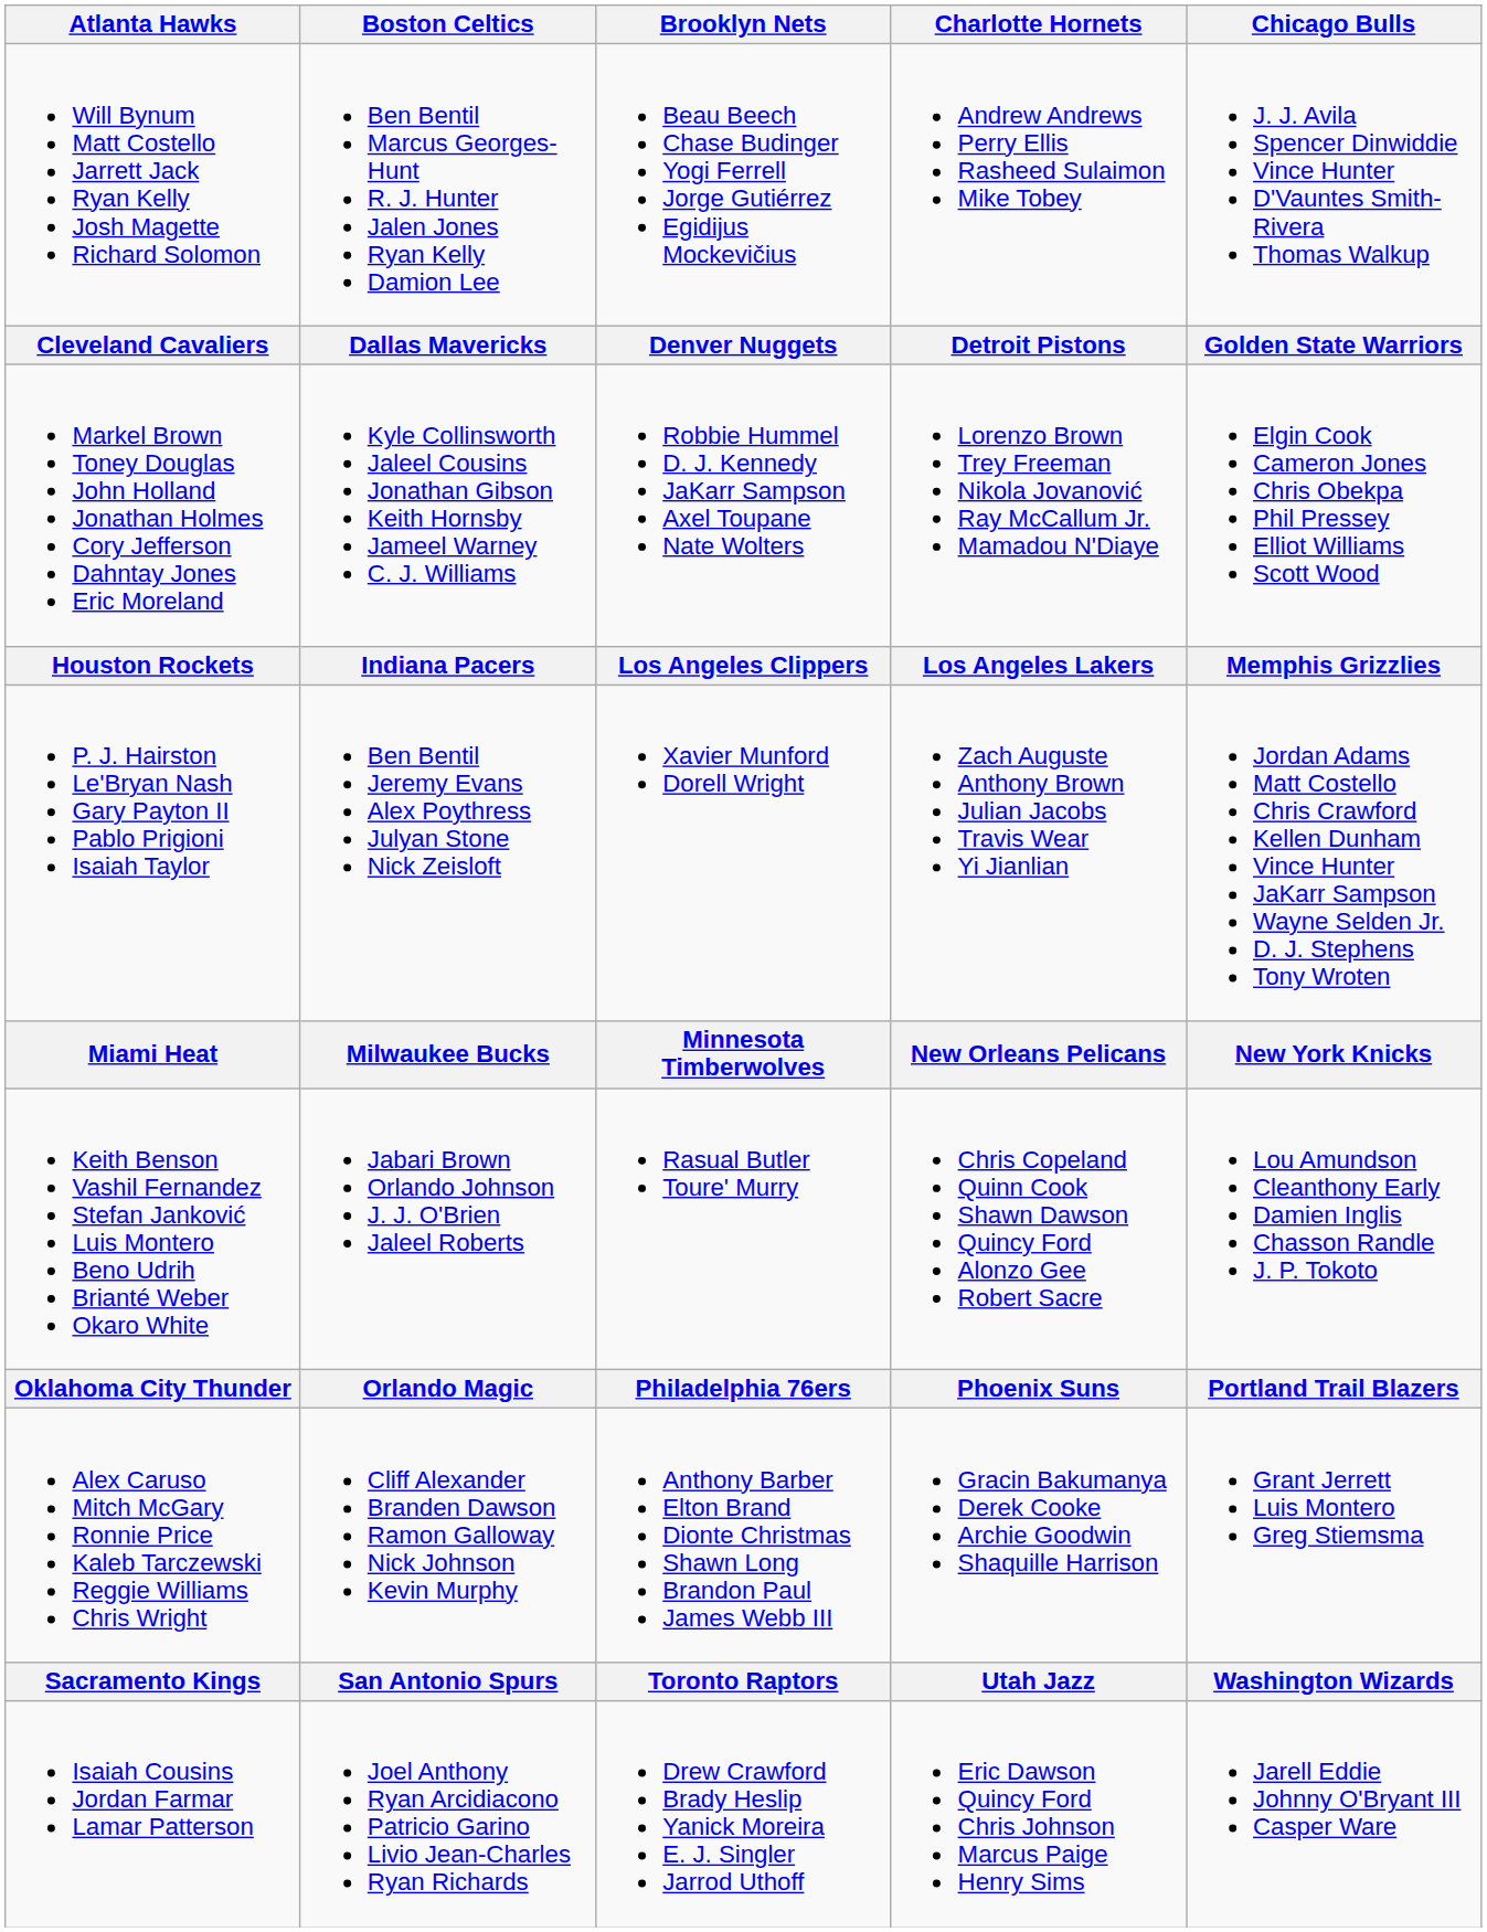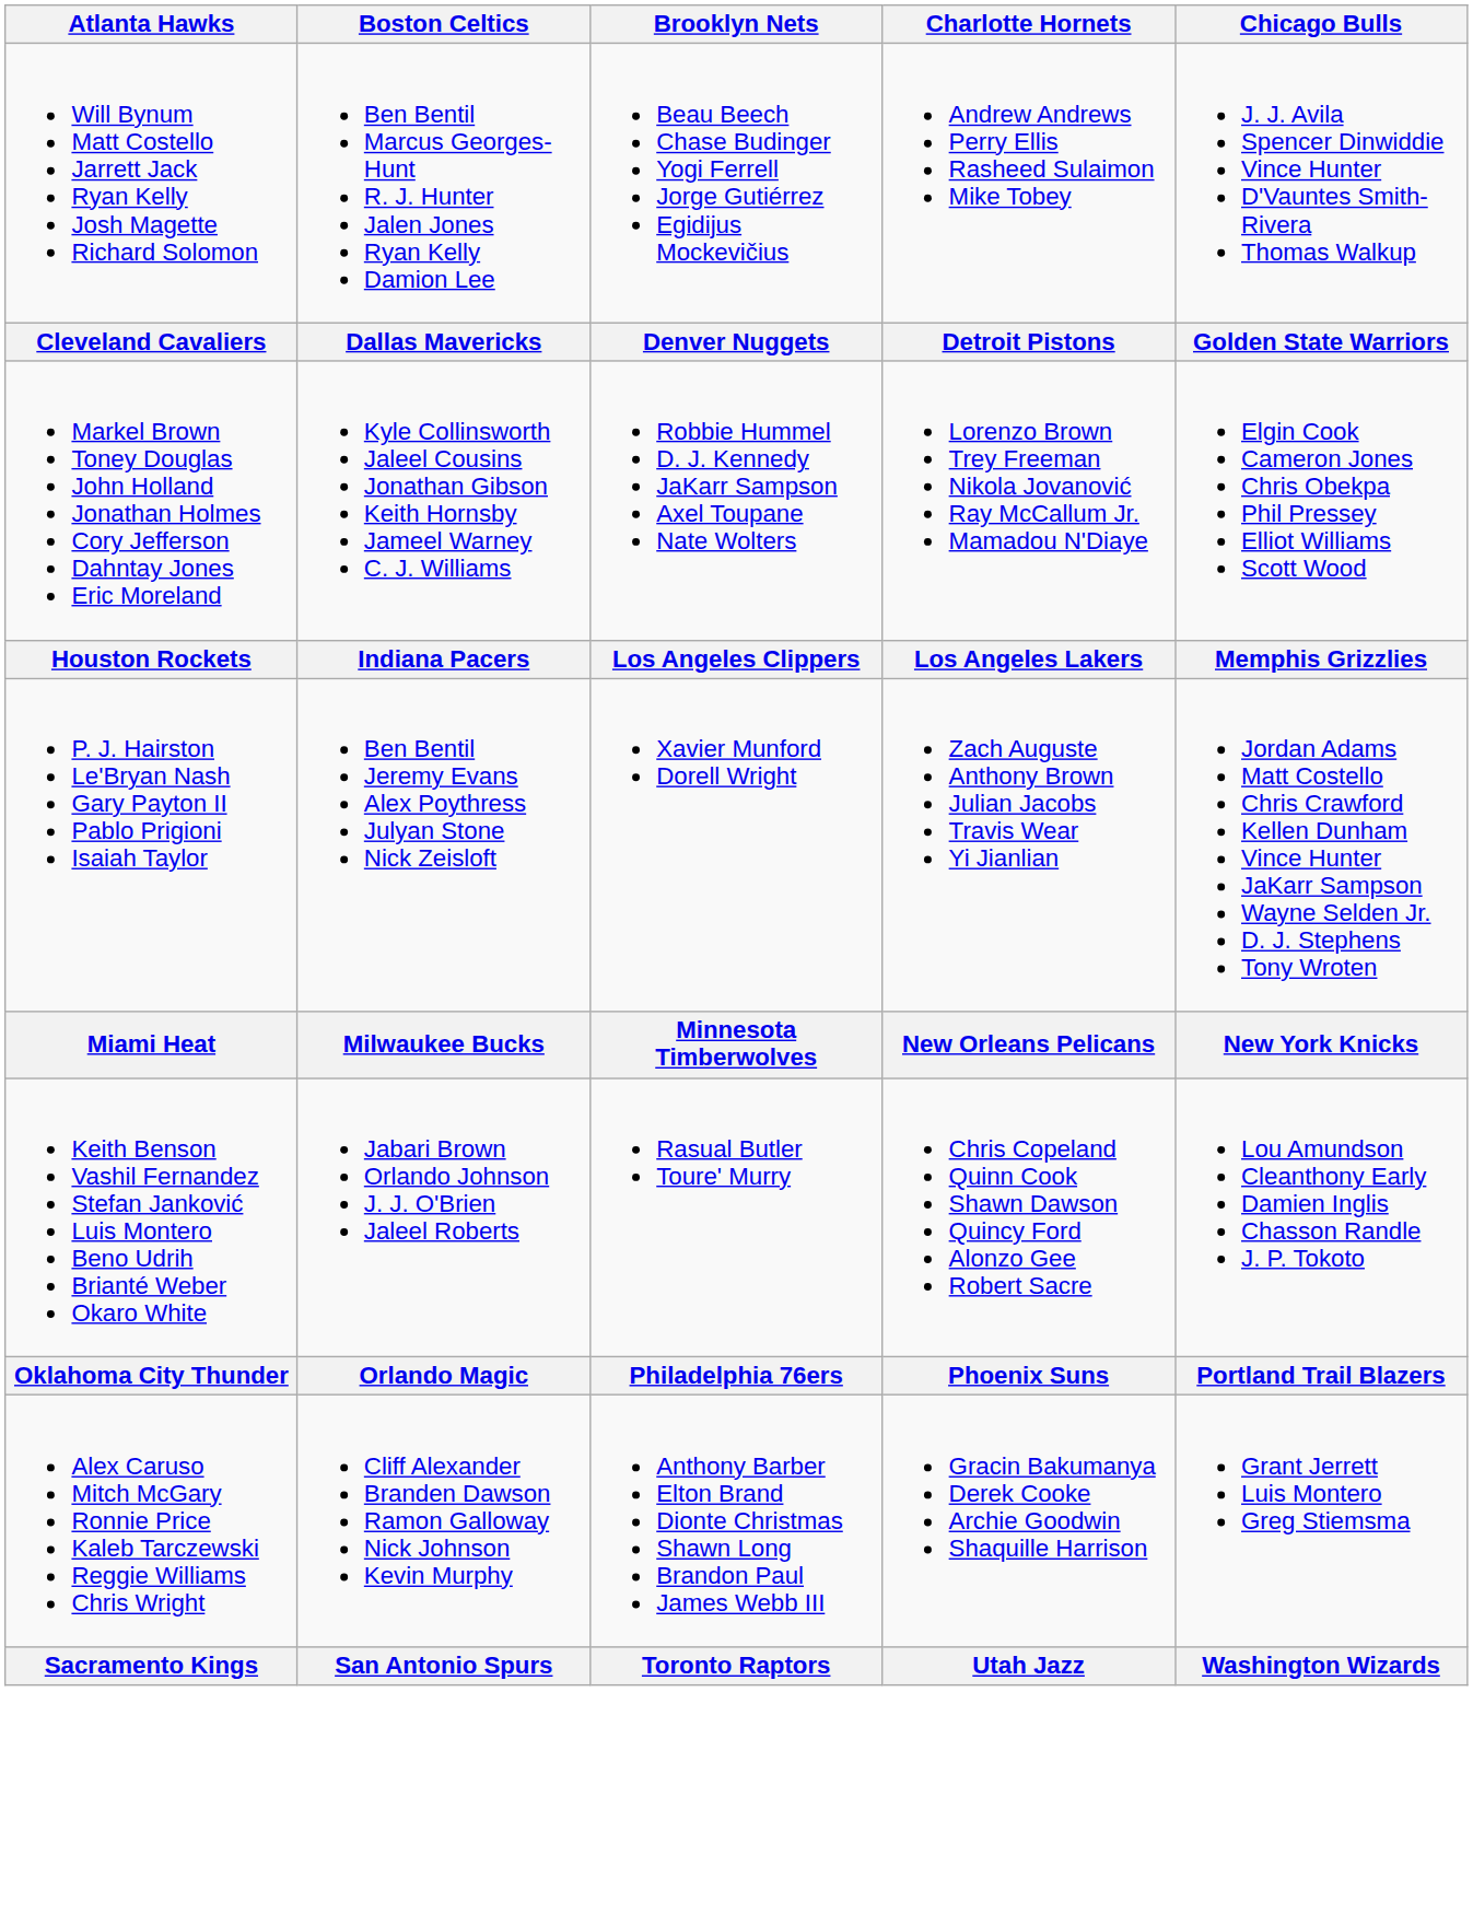 <table class="wikitable">
 <tr>
 <th style="width:185px"><a href='#'>Atlanta Hawks</a></th>
 <th style="width:185px"><a href='#'>Boston Celtics</a></th>
 <th style="width:185px"><a href='#'>Brooklyn Nets</a></th>
 <th style="width:185px"><a href='#'>Charlotte Hornets</a></th>
 <th style="width:185px"><a href='#'>Chicago Bulls</a></th>
 </tr>
 <tr>
 <td valign=top><br><ul><li><a href='#'>Will Bynum</a></li><li><a href='#'>Matt Costello</a></li><li><a href='#'>Jarrett Jack</a></li><li><a href='#'>Ryan Kelly</a></li><li><a href='#'>Josh Magette</a></li><li><a href='#'>Richard Solomon</a></li></ul></td>
 <td valign=top><br><ul><li><a href='#'>Ben Bentil</a></li><li><a href='#'>Marcus Georges-Hunt</a></li><li><a href='#'>R. J. Hunter</a></li><li><a href='#'>Jalen Jones</a></li><li><a href='#'>Ryan Kelly</a></li><li><a href='#'>Damion Lee</a></li></ul></td>
 <td valign=top><br><ul><li><a href='#'>Beau Beech</a></li><li><a href='#'>Chase Budinger</a></li><li><a href='#'>Yogi Ferrell</a></li><li><a href='#'>Jorge Gutiérrez</a></li><li><a href='#'>Egidijus Mockevičius</a></li></ul></td>
 <td valign=top><br><ul><li><a href='#'>Andrew Andrews</a></li><li><a href='#'>Perry Ellis</a></li><li><a href='#'>Rasheed Sulaimon</a></li><li><a href='#'>Mike Tobey</a></li></ul></td>
 <td valign=top><br><ul><li><a href='#'>J. J. Avila</a></li><li><a href='#'>Spencer Dinwiddie</a></li><li><a href='#'>Vince Hunter</a></li><li><a href='#'>D'Vauntes Smith-Rivera</a></li><li><a href='#'>Thomas Walkup</a></li></ul></td>
 </tr>
 <tr>
 <th style="width:150px"><a href='#'>Cleveland Cavaliers</a></th>
 <th style="width:150px"><a href='#'>Dallas Mavericks</a></th>
 <th style="width:160px"><a href='#'>Denver Nuggets</a></th>
 <th style="width:150px"><a href='#'>Detroit Pistons</a></th>
 <th style="width:150px"><a href='#'>Golden State Warriors</a></th>
 </tr>
 <tr>
 <td valign=top><br><ul><li><a href='#'>Markel Brown</a></li><li><a href='#'>Toney Douglas</a></li><li><a href='#'>John Holland</a></li><li><a href='#'>Jonathan Holmes</a></li><li><a href='#'>Cory Jefferson</a></li><li><a href='#'>Dahntay Jones</a></li><li><a href='#'>Eric Moreland</a></li></ul></td>
 <td valign=top><br><ul><li><a href='#'>Kyle Collinsworth</a></li><li><a href='#'>Jaleel Cousins</a></li><li><a href='#'>Jonathan Gibson</a></li><li><a href='#'>Keith Hornsby</a></li><li><a href='#'>Jameel Warney</a></li><li><a href='#'>C. J. Williams</a></li></ul></td>
 <td valign=top><br><ul><li><a href='#'>Robbie Hummel</a></li><li><a href='#'>D. J. Kennedy</a></li><li><a href='#'>JaKarr Sampson</a></li><li><a href='#'>Axel Toupane</a></li><li><a href='#'>Nate Wolters</a></li></ul></td>
 <td valign=top><br><ul><li><a href='#'>Lorenzo Brown</a></li><li><a href='#'>Trey Freeman</a></li><li><a href='#'>Nikola Jovanović</a></li><li><a href='#'>Ray McCallum Jr.</a></li><li><a href='#'>Mamadou N'Diaye</a></li></ul></td>
 <td valign=top><br><ul><li><a href='#'>Elgin Cook</a></li><li><a href='#'>Cameron Jones</a></li><li><a href='#'>Chris Obekpa</a></li><li><a href='#'>Phil Pressey</a></li><li><a href='#'>Elliot Williams</a></li><li><a href='#'>Scott Wood</a></li></ul></td>
 </tr>
 <tr>
 <th style="width:150px"><a href='#'>Houston Rockets</a></th>
 <th style="width:150px"><a href='#'>Indiana Pacers</a></th>
 <th style="width:160px"><a href='#'>Los Angeles Clippers</a></th>
 <th style="width:150px"><a href='#'>Los Angeles Lakers</a></th>
 <th style="width:150px"><a href='#'>Memphis Grizzlies</a></th>
 </tr>
 <tr>
 <td valign=top><br><ul><li><a href='#'>P. J. Hairston</a></li><li><a href='#'>Le'Bryan Nash</a></li><li><a href='#'>Gary Payton II</a></li><li><a href='#'>Pablo Prigioni</a></li><li><a href='#'>Isaiah Taylor</a></li></ul></td>
 <td valign=top><br><ul><li><a href='#'>Ben Bentil</a></li><li><a href='#'>Jeremy Evans</a></li><li><a href='#'>Alex Poythress</a></li><li><a href='#'>Julyan Stone</a></li><li><a href='#'>Nick Zeisloft</a></li></ul></td>
 <td valign=top><br><ul><li><a href='#'>Xavier Munford</a></li><li><a href='#'>Dorell Wright</a></li></ul></td>
 <td valign=top><br><ul><li><a href='#'>Zach Auguste</a></li><li><a href='#'>Anthony Brown</a></li><li><a href='#'>Julian Jacobs</a></li><li><a href='#'>Travis Wear</a></li><li><a href='#'>Yi Jianlian</a></li></ul></td>
 <td valign=top><br><ul><li><a href='#'>Jordan Adams</a></li><li><a href='#'>Matt Costello</a></li><li><a href='#'>Chris Crawford</a></li><li><a href='#'>Kellen Dunham</a></li><li><a href='#'>Vince Hunter</a></li><li><a href='#'>JaKarr Sampson</a></li><li><a href='#'>Wayne Selden Jr.</a></li><li><a href='#'>D. J. Stephens</a></li><li><a href='#'>Tony Wroten</a></li></ul></td>
 </tr>
 <tr>
 <th style="width:150px"><a href='#'>Miami Heat</a></th>
 <th style="width:150px"><a href='#'>Milwaukee Bucks</a></th>
 <th style="width:160px"><a href='#'>Minnesota Timberwolves</a></th>
 <th style="width:150px"><a href='#'>New Orleans Pelicans</a></th>
 <th style="width:120px"><a href='#'>New York Knicks</a></th>
 </tr>
 <tr>
 <td valign=top><br><ul><li><a href='#'>Keith Benson</a></li><li><a href='#'>Vashil Fernandez</a></li><li><a href='#'>Stefan Janković</a></li><li><a href='#'>Luis Montero</a></li><li><a href='#'>Beno Udrih</a></li><li><a href='#'>Brianté Weber</a></li><li><a href='#'>Okaro White</a></li></ul></td>
 <td valign=top><br><ul><li><a href='#'>Jabari Brown</a></li><li><a href='#'>Orlando Johnson</a></li><li><a href='#'>J. J. O'Brien</a></li><li><a href='#'>Jaleel Roberts</a></li></ul></td>
 <td valign=top><br><ul><li><a href='#'>Rasual Butler</a></li><li><a href='#'>Toure' Murry</a></li></ul></td>
 <td valign=top><br><ul><li><a href='#'>Chris Copeland</a></li><li><a href='#'>Quinn Cook</a></li><li><a href='#'>Shawn Dawson</a></li><li><a href='#'>Quincy Ford</a></li><li><a href='#'>Alonzo Gee</a></li><li><a href='#'>Robert Sacre</a></li></ul></td>
 <td valign=top><br><ul><li><a href='#'>Lou Amundson</a></li><li><a href='#'>Cleanthony Early</a></li><li><a href='#'>Damien Inglis</a></li><li><a href='#'>Chasson Randle</a></li><li><a href='#'>J. P. Tokoto</a></li></ul></td>
 </tr>
 <tr>
 <th style="width:150px"><a href='#'>Oklahoma City Thunder</a></th>
 <th style="width:150px"><a href='#'>Orlando Magic</a></th>
 <th style="width:160px"><a href='#'>Philadelphia 76ers</a></th>
 <th style="width:150px"><a href='#'>Phoenix Suns</a></th>
 <th style="width:150px"><a href='#'>Portland Trail Blazers</a></th>
 </tr>
 <tr>
 <td valign=top><br><ul><li><a href='#'>Alex Caruso</a></li><li><a href='#'>Mitch McGary</a></li><li><a href='#'>Ronnie Price</a></li><li><a href='#'>Kaleb Tarczewski</a></li><li><a href='#'>Reggie Williams</a></li><li><a href='#'>Chris Wright</a></li></ul></td>
 <td valign=top><br><ul><li><a href='#'>Cliff Alexander</a></li><li><a href='#'>Branden Dawson</a></li><li><a href='#'>Ramon Galloway</a></li><li><a href='#'>Nick Johnson</a></li><li><a href='#'>Kevin Murphy</a></li></ul></td>
 <td valign=top><br><ul><li><a href='#'>Anthony Barber</a></li><li><a href='#'>Elton Brand</a></li><li><a href='#'>Dionte Christmas</a></li><li><a href='#'>Shawn Long</a></li><li><a href='#'>Brandon Paul</a></li><li><a href='#'>James Webb III</a></li></ul></td>
 <td valign=top><br><ul><li><a href='#'>Gracin Bakumanya</a></li><li><a href='#'>Derek Cooke</a></li><li><a href='#'>Archie Goodwin</a></li><li><a href='#'>Shaquille Harrison</a></li></ul></td>
 <td valign=top><br><ul><li><a href='#'>Grant Jerrett</a></li><li><a href='#'>Luis Montero</a></li><li><a href='#'>Greg Stiemsma</a></li></ul></td>
 </tr>
 <tr>
 <th style"width:150px"><a href='#'>Sacramento Kings</a></th>
 <th style="width:150px"><a href='#'>San Antonio Spurs</a></th>
 <th style="width:160px"><a href='#'>Toronto Raptors</a></th>
 <th style="width:150px"><a href='#'>Utah Jazz</a></th>
 <th style="width:150px"><a href='#'>Washington Wizards</a></th>
 </tr>
-<tr>
-<td valign=top><br><ul><li><a href='#'>Isaiah Cousins</a></li><li><a href='#'>Jordan Farmar</a></li><li><a href='#'>Lamar Patterson</a></li></ul></td>
-<td valign=top><br><ul><li><a href='#'>Joel Anthony</a></li><li><a href='#'>Ryan Arcidiacono</a></li><li><a href='#'>Patricio Garino</a></li><li><a href='#'>Livio Jean-Charles</a></li><li><a href='#'>Ryan Richards</a></li></ul></td>
-<td valign=top><br><ul><li><a href='#'>Drew Crawford</a></li><li><a href='#'>Brady Heslip</a></li><li><a href='#'>Yanick Moreira</a></li><li><a href='#'>E. J. Singler</a></li><li><a href='#'>Jarrod Uthoff</a></li></ul></td>
-<td valign=top><br><ul><li><a href='#'>Eric Dawson</a></li><li><a href='#'>Quincy Ford</a></li><li><a href='#'>Chris Johnson</a></li><li><a href='#'>Marcus Paige</a></li><li><a href='#'>Henry Sims</a></li></ul></td>
-<td valign=top><br><ul><li><a href='#'>Jarell Eddie</a></li><li><a href='#'>Johnny O'Bryant III</a></li><li><a href='#'>Casper Ware</a></li></ul></td>
-</tr>
 </table>
